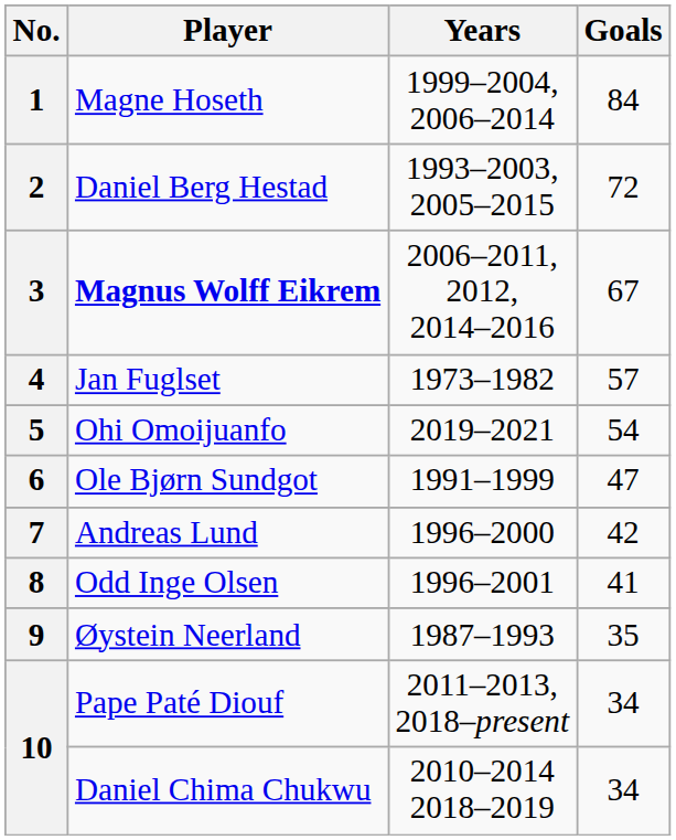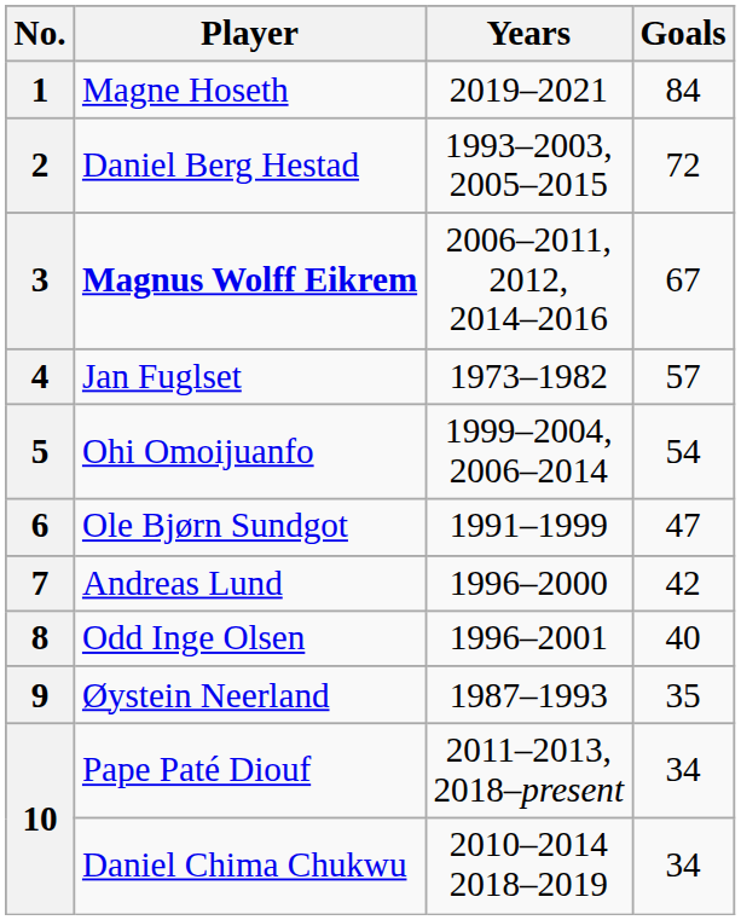 <table class="wikitable" style="text-align:center;">
 <tr>
 <th>No.</th>
 <th>Player</th>
 <th>Years</th>
 <th>Goals</th>
 </tr>
 <tr>
 <th>1</th>
 <td align="left"><a href='#'>Magne Hoseth</a></td>
-<td>1999–2004,<br> 2006–2014</td>
+<td>2019–2021</td>
 <td>84</td>
 </tr>
 <tr>
 <th>2</th>
 <td align="left"><a href='#'>Daniel Berg Hestad</a></td>
 <td>1993–2003,<br> 2005–2015</td>
 <td>72</td>
 </tr>
 <tr>
 <th>3</th>
 <td align="left"><strong><a href='#'>Magnus Wolff Eikrem</a></strong></td>
 <td>2006–2011,<br> 2012,<br> 2014–2016</td>
 <td>67</td>
 </tr>
 <tr>
 <th>4</th>
 <td align="left"><a href='#'>Jan Fuglset</a></td>
 <td>1973–1982</td>
 <td>57</td>
 </tr>
 <tr>
 <th>5</th>
 <td align="left"><a href='#'>Ohi Omoijuanfo</a></td>
-<td>2019–2021</td>
+<td>1999–2004,<br> 2006–2014</td>
 <td>54</td>
 </tr>
 <tr>
 <th>6</th>
 <td align="left"><a href='#'>Ole Bjørn Sundgot</a></td>
 <td>1991–1999</td>
 <td>47</td>
 </tr>
 <tr>
 <th>7</th>
 <td align="left"><a href='#'>Andreas Lund</a></td>
 <td>1996–2000</td>
 <td>42</td>
 </tr>
 <tr>
 <th>8</th>
 <td align="left"><a href='#'>Odd Inge Olsen</a></td>
 <td>1996–2001</td>
-<td>41</td>
+<td>40</td>
 </tr>
 <tr>
 <th>9</th>
 <td align="left"><a href='#'>Øystein Neerland</a></td>
 <td>1987–1993</td>
 <td>35</td>
 </tr>
 <tr>
 <th rowspan=2>10</th>
 <td align="left"><a href='#'>Pape Paté Diouf</a></td>
 <td>2011–2013,<br> 2018–<em>present</em></td>
 <td>34</td>
 </tr>
 <tr>
 <td align="left"><a href='#'>Daniel Chima Chukwu</a></td>
 <td>2010–2014<br> 2018–2019</td>
 <td>34</td>
 </tr>
 </table>
